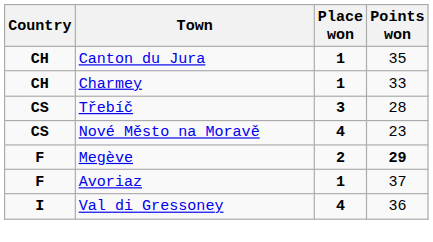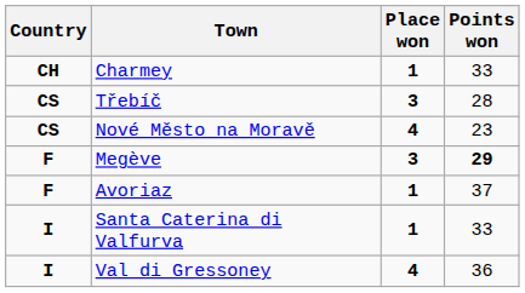 <table class="wikitable" style="text-align;">
 <tr>
 <th width="25">Country</th>
 <th width="200">Town</th>
 <th width="25">Place won</th>
 <th width="25">Points won</th>
-</tr>
-<tr>
-<td align="center"><strong>CH</strong></td>
-<td align="left"><a href='#'>Canton du Jura</a></td>
-<td align="center"><strong>1</strong></td>
-<td align="center">35</td>
 </tr>
 <tr>
 <td align="center"><strong>CH</strong></td>
 <td align="left"><a href='#'>Charmey</a></td>
 <td align="center"><strong>1</strong></td>
 <td align="center">33</td>
 </tr>
 <tr>
 <td align="center"><strong>CS</strong></td>
 <td align="left"><a href='#'>Třebíč</a></td>
 <td align="center"><strong>3</strong></td>
 <td align="center">28</td>
 </tr>
 <tr>
 <td align="center"><strong>CS</strong></td>
 <td align="left"><a href='#'>Nové Město na Moravě</a></td>
 <td align="center"><strong>4</strong></td>
 <td align="center">23</td>
 </tr>
 <tr>
 <td align="center"><strong>F</strong></td>
 <td align="left"><a href='#'>Megève</a></td>
-<td align="center"><strong>2</strong></td>
+<td align="center"><strong>3</strong></td>
 <td align="center"><strong>29</strong></td>
 </tr>
 <tr>
 <td align="center"><strong>F</strong></td>
 <td align="left"><a href='#'>Avoriaz</a></td>
 <td align="center"><strong>1</strong></td>
 <td align="center">37</td>
 </tr>
 <tr>
 <td align="center"><strong>I</strong></td>
+<td align="left"><a href='#'>Santa Caterina di Valfurva</a></td>
+<td align="center"><strong>1</strong></td>
+<td align="center">33</td>
+</tr>
+<tr>
+<td align="center"><strong>I</strong></td>
 <td align="left"><a href='#'>Val di Gressoney</a></td>
 <td align="center"><strong>4</strong></td>
 <td align="center">36</td>
 </tr>
 </table>
